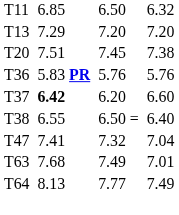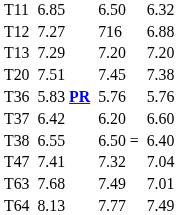 <table>
 <tr>
 <td>T11 <br></td>
 <td></td>
 <td>6.85 <strong></strong></td>
 <td></td>
 <td>6.50</td>
 <td></td>
 <td>6.32</td>
+</tr>
+<tr>
+<td>T12 <br></td>
+<td></td>
+<td>7.27</td>
+<td></td>
+<td>716 </td>
+<td></td>
+<td>6.88</td>
 </tr>
 <tr>
 <td>T13 <br></td>
 <td></td>
 <td>7.29 </td>
 <td></td>
 <td>7.20 </td>
 <td></td>
 <td>7.20 </td>
 </tr>
 <tr>
 <td>T20 <br></td>
 <td></td>
 <td>7.51 </td>
 <td></td>
 <td>7.45 </td>
 <td></td>
 <td>7.38 </td>
 </tr>
 <tr>
 <td>T36 <br></td>
 <td></td>
 <td>5.83 <strong><a href='#'>PR</a></strong></td>
 <td></td>
 <td>5.76</td>
 <td></td>
 <td>5.76 </td>
 </tr>
 <tr>
 <td>T37 <br></td>
 <td></td>
-<td><strong>6.42</strong></td>
+<td>6.42</td>
 <td></td>
 <td>6.20 </td>
 <td></td>
 <td>6.60 </td>
 </tr>
 <tr>
 <td>T38 <br></td>
 <td></td>
 <td>6.55</td>
 <td></td>
 <td>6.50 =</td>
 <td></td>
 <td>6.40 </td>
 </tr>
 <tr>
 <td>T47 <br></td>
 <td></td>
 <td>7.41</td>
 <td></td>
 <td>7.32 </td>
 <td></td>
 <td>7.04</td>
 </tr>
 <tr>
 <td>T63 <br></td>
 <td></td>
 <td>7.68 </td>
 <td></td>
 <td>7.49 </td>
 <td></td>
 <td>7.01 </td>
 </tr>
 <tr>
 <td>T64 <br></td>
 <td></td>
 <td>8.13</td>
 <td></td>
 <td>7.77</td>
 <td></td>
 <td>7.49</td>
 </tr>
 </table>
